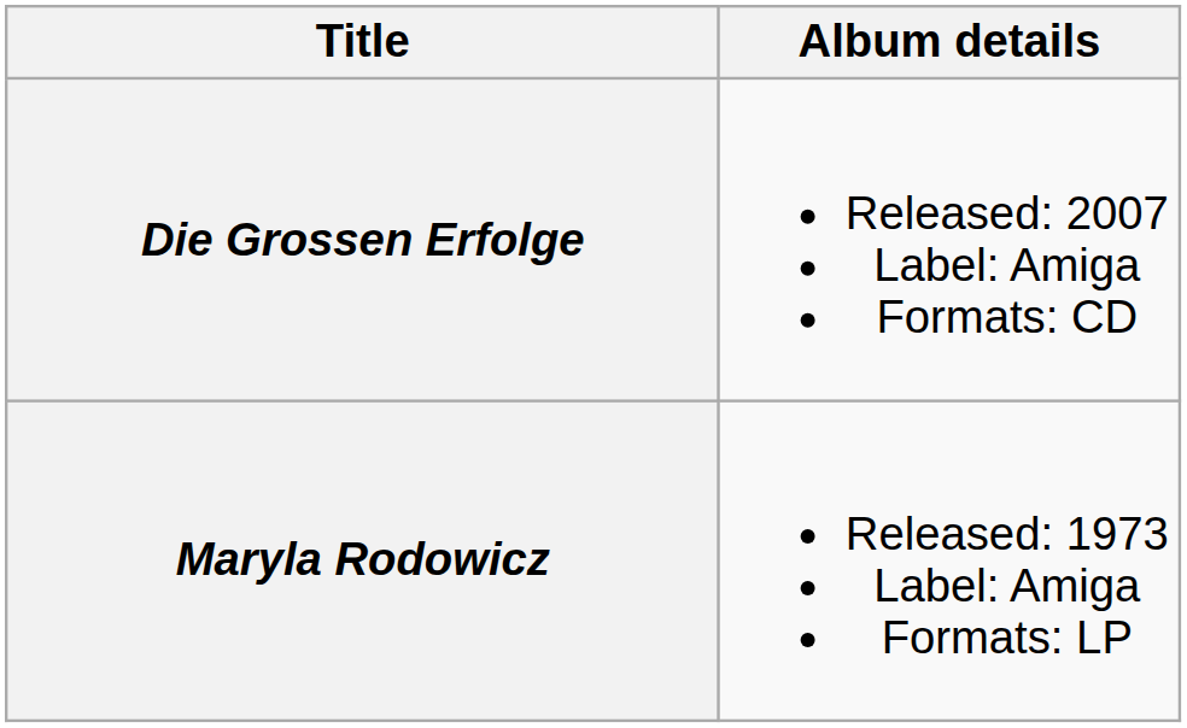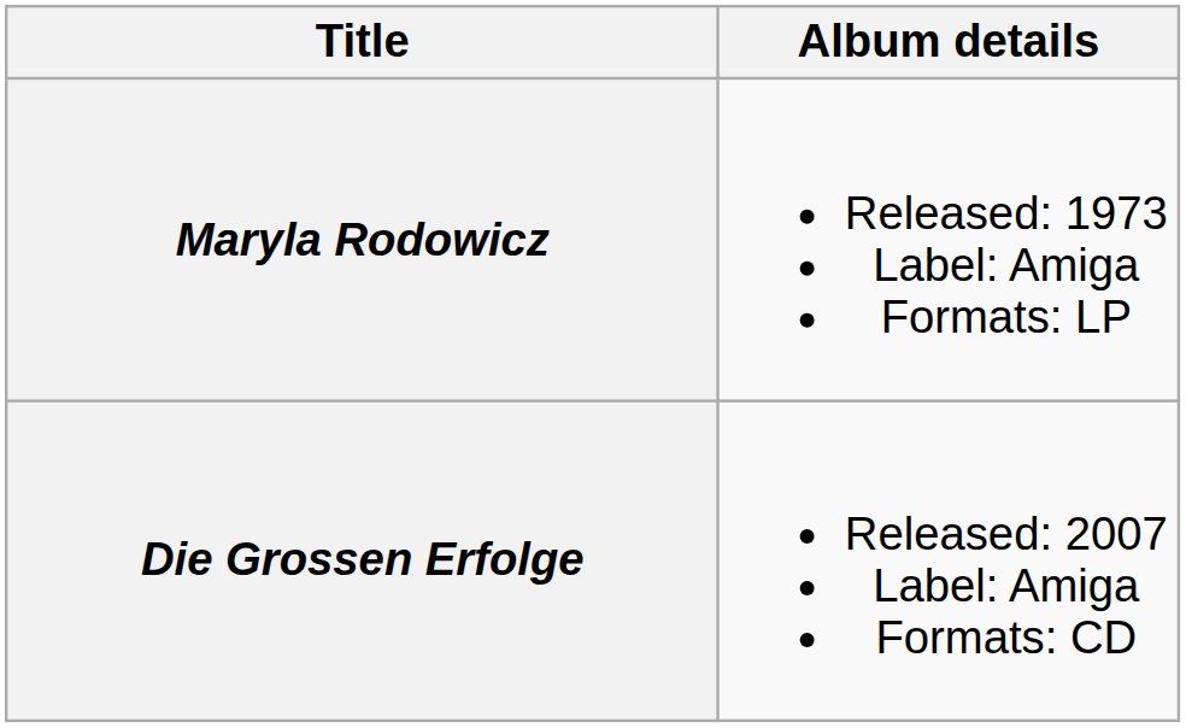 <table class="wikitable plainrowheaders" style="text-align:center;">
 <tr>
 <th scope="col" style="width:15em;">Title</th>
 <th scope="col">Album details</th>
 </tr>
 <tr>
+<th scope="row"><em>Maryla Rodowicz</em></th>
+<td><br><ul><li>Released: 1973</li><li>Label: Amiga</li><li>Formats: LP</li></ul></td>
+</tr>
+<tr>
 <th scope="row"><em>Die Grossen Erfolge</em></th>
 <td><br><ul><li>Released: 2007</li><li>Label: Amiga</li><li>Formats: CD</li></ul></td>
 </tr>
-<tr>
-<th scope="row"><em>Maryla Rodowicz</em></th>
-<td><br><ul><li>Released: 1973</li><li>Label: Amiga</li><li>Formats: LP</li></ul></td>
-</tr>
 </table>
